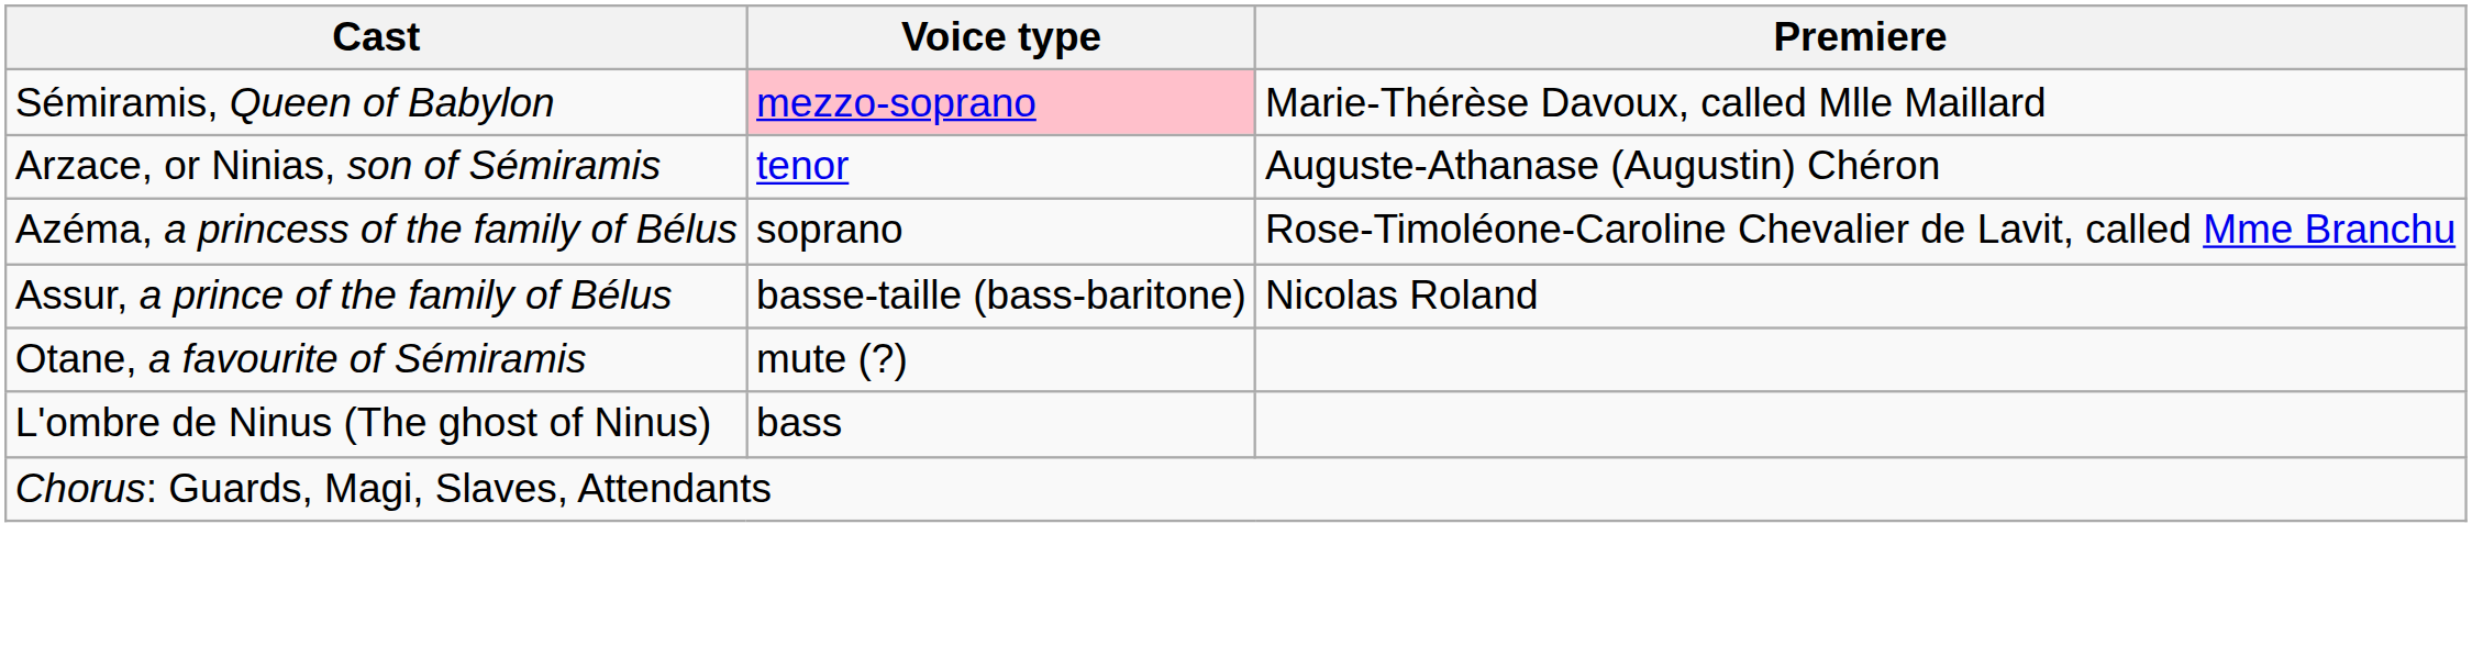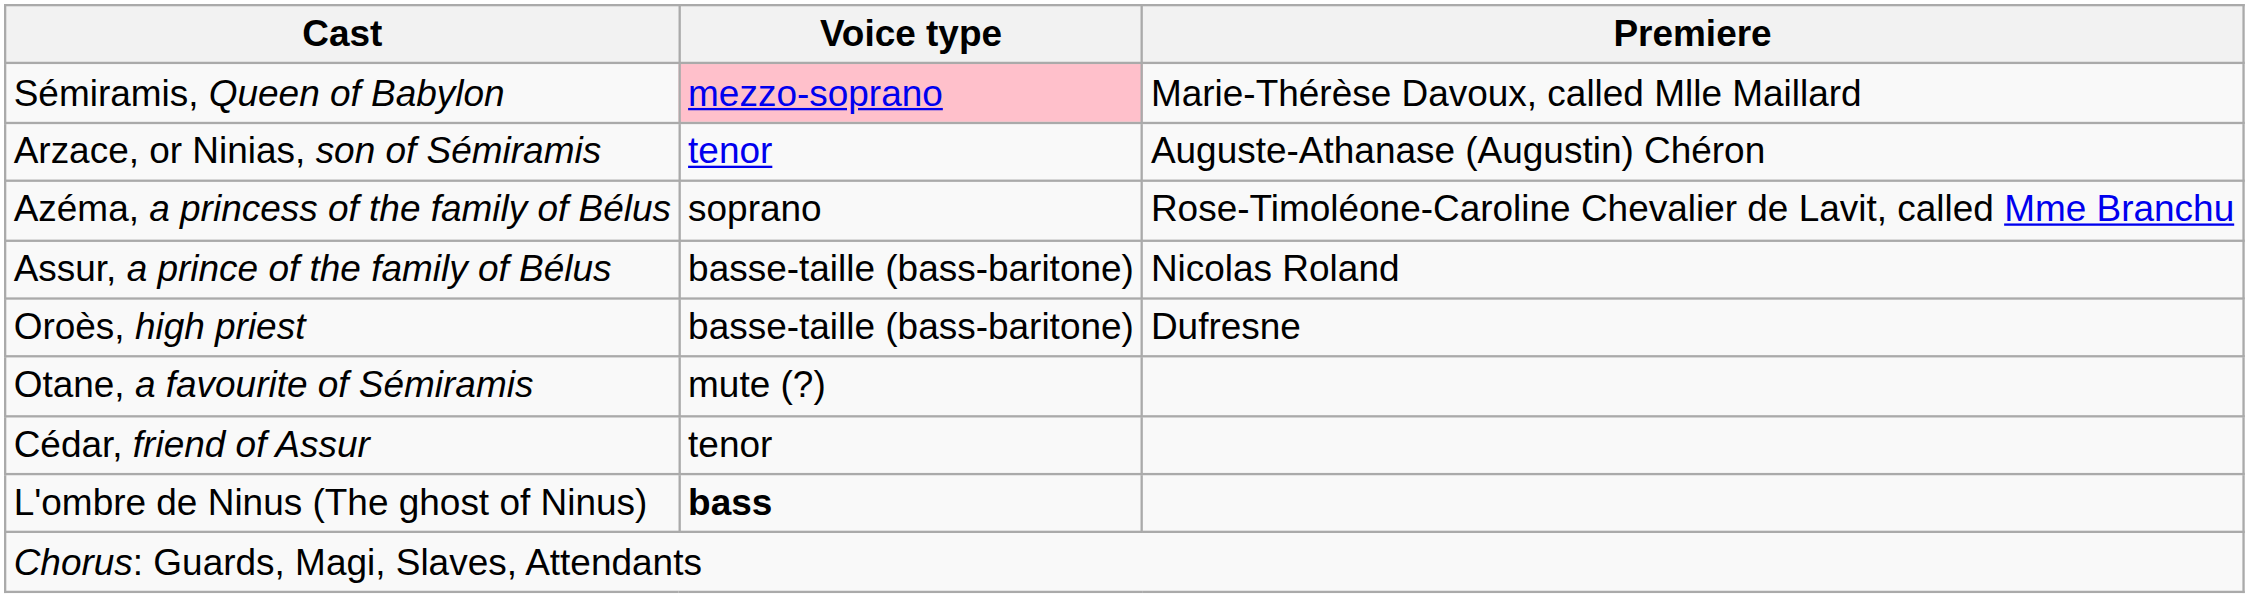 <table class="wikitable">
 <tr>
 <th>Cast</th>
 <th>Voice type</th>
 <th>Premiere<br></th>
 </tr>
 <tr>
 <td>Sémiramis, <em>Queen of Babylon</em></td>
 <td style="background: pink;"><a href='#'>mezzo-soprano</a></td>
 <td>Marie-Thérèse Davoux, called Mlle Maillard</td>
 </tr>
 <tr>
 <td>Arzace, or Ninias, <em>son of Sémiramis</em></td>
 <td><a href='#'>tenor</a></td>
 <td>Auguste-Athanase (Augustin) Chéron</td>
 </tr>
 <tr>
 <td>Azéma, <em>a princess of the family of Bélus</em></td>
 <td>soprano</td>
 <td>Rose-Timoléone-Caroline Chevalier de Lavit, called <a href='#'>Mme Branchu</a></td>
 </tr>
 <tr>
 <td>Assur, <em>a prince of the family of Bélus</em></td>
 <td>basse-taille (bass-baritone)</td>
 <td>Nicolas Roland</td>
 </tr>
 <tr>
+<td>Oroès, <em>high priest</em></td>
+<td>basse-taille (bass-baritone)</td>
+<td>Dufresne</td>
+</tr>
+<tr>
 <td>Otane, <em>a favourite of Sémiramis</em></td>
 <td>mute (?)</td>
 <td></td>
 </tr>
 <tr>
+<td>Cédar, <em>friend of Assur</em></td>
+<td>tenor</td>
+<td></td>
+</tr>
+<tr>
 <td>L'ombre de Ninus (The ghost of Ninus)</td>
-<td>bass</td>
+<td><strong>bass</strong></td>
 <td></td>
 </tr>
 <tr>
 <td colspan="3"><em>Chorus</em>: Guards, Magi, Slaves, Attendants</td>
 </tr>
 </table>
